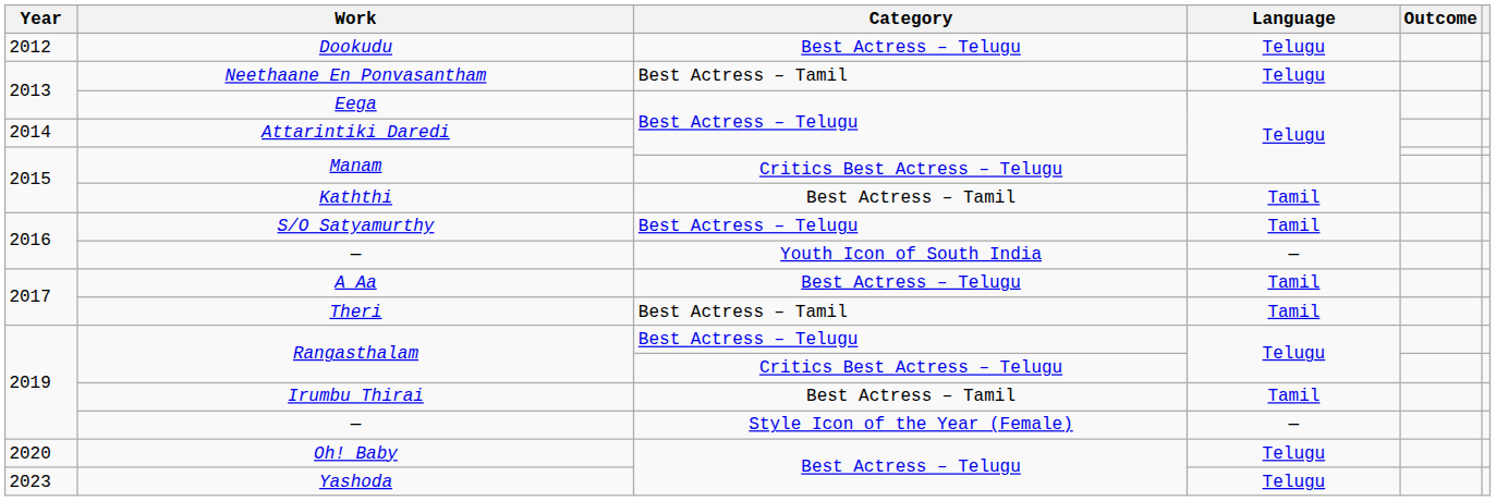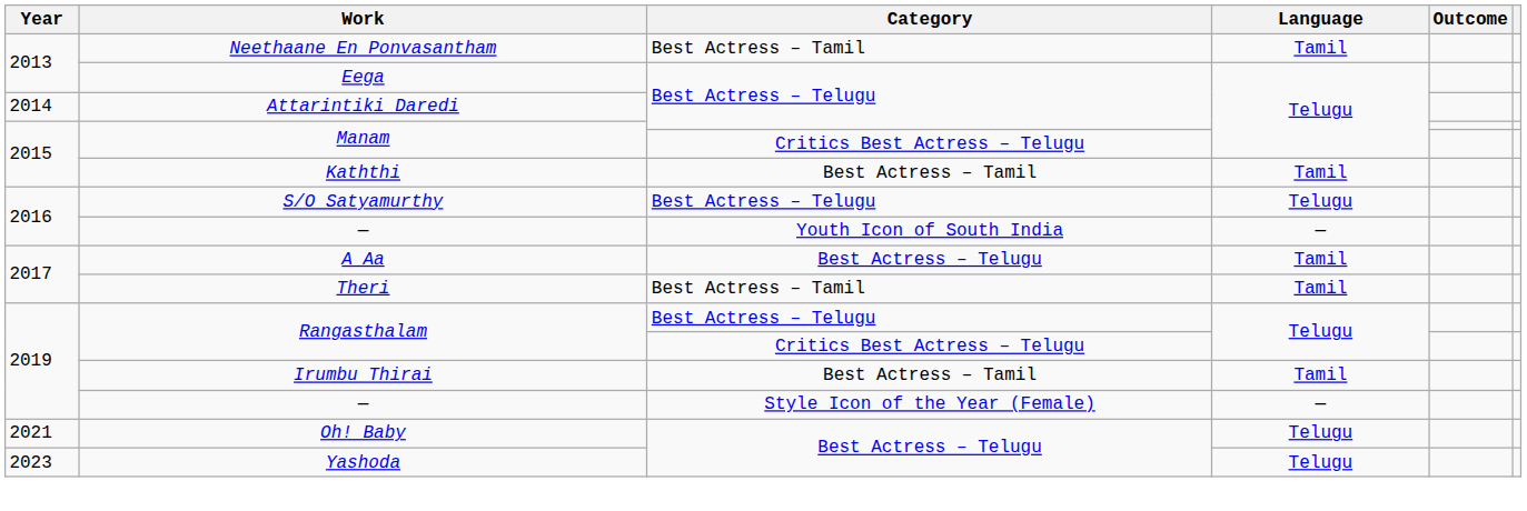 <table class="wikitable" style="width:70%;">
 <tr>
 <th width=5%>Year</th>
 <th style="width:40%;">Work</th>
 <th style="width:40%;">Category</th>
 <th style="width:40%;">Language</th>
 <th style="width:15%;">Outcome</th>
 <th scope="col" style="width:5%;"></th>
 </tr>
 <tr>
-<td style="text-align:left;">2012</td>
-<td style="text-align:center;"><em><a href='#'>Dookudu</a></em></td>
-<td style="text-align:center;"><a href='#'>Best Actress – Telugu</a></td>
-<td style="text-align:center;"><a href='#'>Telugu</a></td>
-<td></td>
-<td style="text-align:center;"></td>
-</tr>
-<tr>
 <td rowspan="2" style="text-align:left;">2013</td>
 <td style="text-align:center;"><em><a href='#'>Neethaane En Ponvasantham</a></em></td>
 <td>Best Actress – Tamil</td>
-<td style="text-align:center;"><a href='#'>Telugu</a></td>
+<td style="text-align:center;"><a href='#'>Tamil</a></td>
 <td></td>
 <td style="text-align:center;"></td>
 </tr>
 <tr>
 <td style="text-align:center;"><em><a href='#'>Eega</a></em></td>
 <td rowspan="3"><a href='#'>Best Actress – Telugu</a></td>
 <td rowspan="4" style="text-align:center;"><a href='#'>Telugu</a></td>
 <td></td>
 <td style="text-align:center;"></td>
 </tr>
 <tr>
 <td style="text-align:left;">2014</td>
 <td style="text-align:center;"><em><a href='#'>Attarintiki Daredi</a></em></td>
 <td></td>
 <td style="text-align:center;"></td>
 </tr>
 <tr>
 <td rowspan="3" style="text-align:left;">2015</td>
 <td rowspan="2" style="text-align:center;"><em><a href='#'>Manam</a></em></td>
 <td></td>
 <td style="text-align:center;"></td>
 </tr>
 <tr>
 <td style="text-align:center;"><a href='#'>Critics Best Actress – Telugu</a></td>
 <td></td>
 <td style="text-align:center;"></td>
 </tr>
 <tr>
 <td style="text-align:center;"><em><a href='#'>Kaththi</a></em></td>
 <td style="text-align:center;">Best Actress – Tamil</td>
 <td style="text-align:center;"><a href='#'>Tamil</a></td>
 <td></td>
 <td style="text-align:center;"></td>
 </tr>
 <tr>
 <td rowspan="2" style="text-align:left;">2016</td>
 <td style="text-align:center;"><em><a href='#'>S/O Satyamurthy</a></em></td>
 <td><a href='#'>Best Actress – Telugu</a></td>
-<td style="text-align:center;"><a href='#'>Tamil</a></td>
+<td style="text-align:center;"><a href='#'>Telugu</a></td>
 <td></td>
 <td style="text-align:center;"></td>
 </tr>
 <tr>
 <td style="text-align:center;">—</td>
 <td style="text-align:center;"><a href='#'>Youth Icon of South India</a></td>
 <td style="text-align:center;">—</td>
 <td></td>
 <td style="text-align:center;"></td>
 </tr>
 <tr>
 <td rowspan="2" style="text-align:left;">2017</td>
 <td style="text-align:center;"><em><a href='#'>A Aa</a></em></td>
 <td style="text-align:center;"><a href='#'>Best Actress – Telugu</a></td>
 <td style="text-align:center;"><a href='#'>Tamil</a></td>
 <td></td>
 <td style="text-align:center;"></td>
 </tr>
 <tr>
 <td style="text-align:center;"><em><a href='#'>Theri</a></em></td>
 <td>Best Actress – Tamil</td>
 <td style="text-align:center;"><a href='#'>Tamil</a></td>
 <td></td>
 <td style="text-align:center;"></td>
 </tr>
 <tr>
 <td rowspan="4" style="text-align:left;">2019</td>
 <td rowspan="2" style="text-align:center;"><em><a href='#'>Rangasthalam</a></em></td>
 <td><a href='#'>Best Actress – Telugu</a></td>
 <td rowspan="2" style="text-align:center;"><a href='#'>Telugu</a></td>
 <td></td>
 <td style="text-align:center;"></td>
 </tr>
 <tr>
 <td style="text-align:center;"><a href='#'>Critics Best Actress – Telugu</a></td>
 <td></td>
 <td style="text-align:center;"></td>
 </tr>
 <tr>
 <td style="text-align:center;"><em><a href='#'>Irumbu Thirai</a></em></td>
 <td style="text-align:center;">Best Actress – Tamil</td>
 <td style="text-align:center;"><a href='#'>Tamil</a></td>
 <td></td>
 <td style="text-align:center;"></td>
 </tr>
 <tr>
 <td style="text-align:center;">—</td>
 <td style="text-align:center;"><a href='#'>Style Icon of the Year (Female)</a></td>
 <td style="text-align:center;">—</td>
 <td></td>
 <td style="text-align:center;"></td>
 </tr>
 <tr>
-<td style="text-align:left;">2020</td>
+<td style="text-align:left;">2021</td>
 <td style="text-align:center;"><em><a href='#'>Oh! Baby</a></em></td>
 <td rowspan="2" style="text-align:center;"><a href='#'>Best Actress – Telugu</a></td>
 <td style="text-align:center;"><a href='#'>Telugu</a></td>
 <td></td>
 <td style="text-align:center;"></td>
 </tr>
 <tr>
 <td style="text-align:left;">2023</td>
 <td style="text-align:center;"><em><a href='#'>Yashoda</a></em></td>
 <td style="text-align:center;"><a href='#'>Telugu</a></td>
 <td></td>
 <td></td>
 </tr>
 </table>
